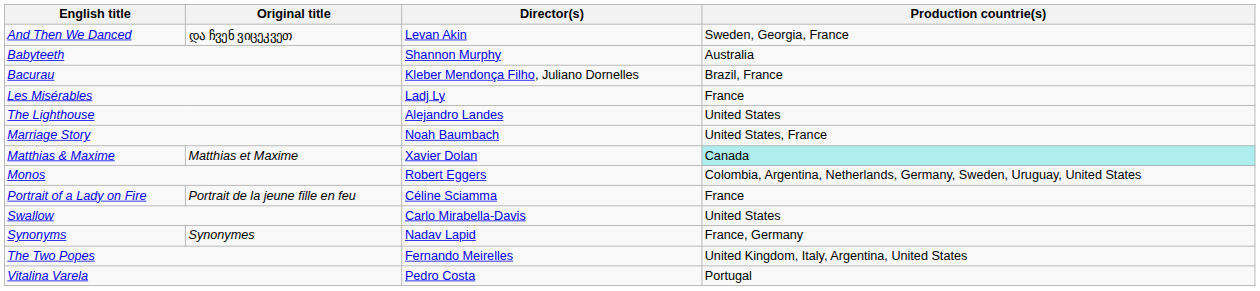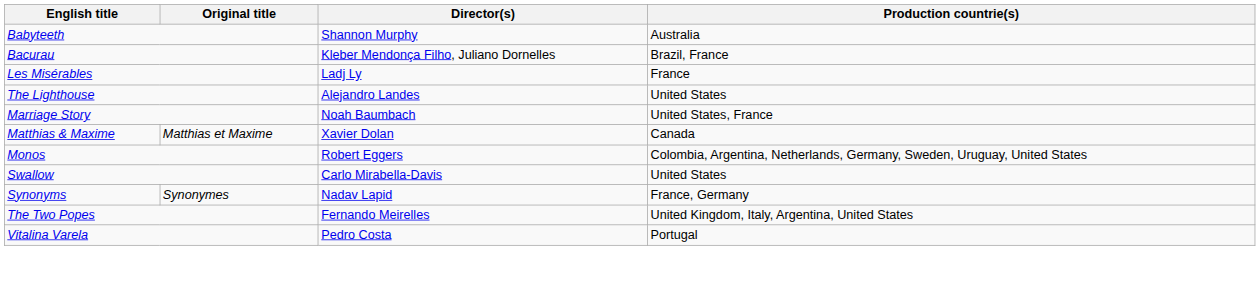 <table class="sortable wikitable" style="width:100%; margin-bottom:4px">
 <tr>
 <th scope="col">English title</th>
 <th scope="col">Original title</th>
 <th scope="col">Director(s)</th>
 <th scope="col">Production countrie(s)</th>
-</tr>
-<tr>
-<td><em><a href='#'>And Then We Danced</a></em></td>
-<td>და ჩვენ ვიცეკვეთ</td>
-<td><a href='#'>Levan Akin</a></td>
-<td>Sweden, Georgia, France</td>
 </tr>
 <tr>
 <td colspan="2"><em><a href='#'>Babyteeth</a></em></td>
 <td><a href='#'>Shannon Murphy</a></td>
 <td>Australia</td>
 </tr>
 <tr>
 <td colspan="2"><em><a href='#'>Bacurau</a></em></td>
 <td><a href='#'>Kleber Mendonça Filho</a>, Juliano Dornelles</td>
 <td>Brazil, France</td>
 </tr>
 <tr>
 <td colspan="2"><em><a href='#'>Les Misérables</a></em></td>
 <td><a href='#'>Ladj Ly</a></td>
 <td>France</td>
 </tr>
 <tr>
 <td colspan="2"><em><a href='#'>The Lighthouse</a></em></td>
 <td><a href='#'>Alejandro Landes</a></td>
 <td>United States</td>
 </tr>
 <tr>
 <td colspan="2"><em><a href='#'>Marriage Story</a></em></td>
 <td><a href='#'>Noah Baumbach</a></td>
 <td>United States, France</td>
 </tr>
 <tr>
 <td><em><a href='#'>Matthias & Maxime</a></em></td>
 <td><em>Matthias et Maxime</em></td>
 <td><a href='#'>Xavier Dolan</a></td>
-<td style="background: paleturquoise;">Canada</td>
+<td>Canada</td>
 </tr>
 <tr>
 <td colspan="2"><em><a href='#'>Monos</a></em></td>
 <td><a href='#'>Robert Eggers</a></td>
 <td>Colombia, Argentina, Netherlands, Germany, Sweden, Uruguay, United States</td>
-</tr>
-<tr>
-<td><em><a href='#'>Portrait of a Lady on Fire</a></em></td>
-<td><em>Portrait de la jeune fille en feu</em></td>
-<td><a href='#'>Céline Sciamma</a></td>
-<td>France</td>
 </tr>
 <tr>
 <td colspan="2"><em><a href='#'>Swallow</a></em></td>
 <td><a href='#'>Carlo Mirabella-Davis</a></td>
 <td>United States</td>
 </tr>
 <tr>
 <td><em><a href='#'>Synonyms</a></em></td>
 <td><em>Synonymes</em></td>
 <td><a href='#'>Nadav Lapid</a></td>
 <td>France, Germany</td>
 </tr>
 <tr>
 <td colspan="2"><em><a href='#'>The Two Popes</a></em></td>
 <td><a href='#'>Fernando Meirelles</a></td>
 <td>United Kingdom, Italy, Argentina, United States</td>
 </tr>
 <tr>
 <td colspan="2"><em><a href='#'>Vitalina Varela</a></em></td>
 <td><a href='#'>Pedro Costa</a></td>
 <td>Portugal</td>
 </tr>
 </table>
